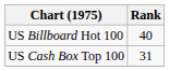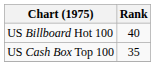 <table class="wikitable">
 <tr>
 <th>Chart (1975)</th>
 <th style="text-align:center;">Rank</th>
 </tr>
 <tr>
 <td>US <em>Billboard</em> Hot 100</td>
 <td style="text-align:center;">40</td>
 </tr>
 <tr>
 <td>US <em>Cash Box</em> Top 100</td>
-<td style="text-align:center;">31</td>
+<td style="text-align:center;">35</td>
 </tr>
 <tr>
 </tr>
 </table>
